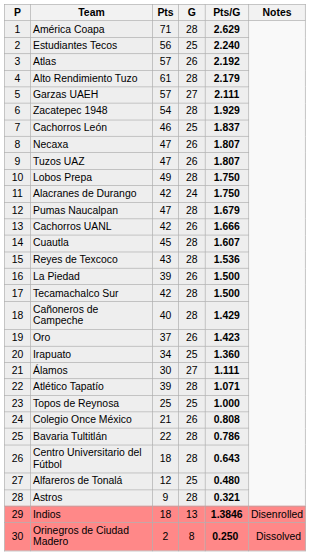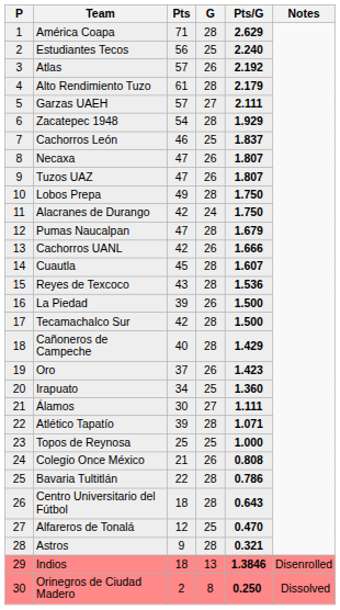 <table class="wikitable" style="text-align: center;">
 <tr>
 <th width=33>P</th>
 <th width=180>Team</th>
 <th width=33>Pts</th>
 <th width=33>G</th>
 <th width=60>Pts/G</th>
 <th width=60>Notes</th>
 </tr>
 <tr bgcolor=#EEEEEE>
 <td>1</td>
 <td align=left>América Coapa</td>
 <td>71</td>
 <td>28</td>
 <td><strong>2.629</strong></td>
 </tr>
 <tr bgcolor=#EEEEEE>
 <td>2</td>
 <td align=left>Estudiantes Tecos</td>
 <td>56</td>
 <td>25</td>
 <td><strong>2.240</strong></td>
 </tr>
 <tr bgcolor=#EEEEEE>
 <td>3</td>
 <td align=left>Atlas</td>
 <td>57</td>
 <td>26</td>
 <td><strong>2.192</strong></td>
 </tr>
 <tr bgcolor=#EEEEEE>
 <td>4</td>
 <td align=left>Alto Rendimiento Tuzo</td>
 <td>61</td>
 <td>28</td>
 <td><strong>2.179</strong></td>
 </tr>
 <tr bgcolor=#EEEEEE>
 <td>5</td>
 <td align=left>Garzas UAEH</td>
 <td>57</td>
 <td>27</td>
 <td><strong>2.111</strong></td>
 </tr>
 <tr bgcolor=#EEEEEE>
 <td>6</td>
 <td align=left>Zacatepec 1948</td>
 <td>54</td>
 <td>28</td>
 <td><strong>1.929</strong></td>
 </tr>
 <tr bgcolor=#EEEEEE>
 <td>7</td>
 <td align=left>Cachorros León</td>
 <td>46</td>
 <td>25</td>
 <td><strong>1.837</strong></td>
 </tr>
 <tr bgcolor=#EEEEEE>
 <td>8</td>
 <td align=left>Necaxa</td>
 <td>47</td>
 <td>26</td>
 <td><strong>1.807</strong></td>
 </tr>
 <tr bgcolor=#EEEEEE>
 <td>9</td>
 <td align=left>Tuzos UAZ</td>
 <td>47</td>
 <td>26</td>
 <td><strong>1.807</strong></td>
 </tr>
 <tr bgcolor=#EEEEEE>
 <td>10</td>
 <td align=left>Lobos Prepa</td>
 <td>49</td>
 <td>28</td>
 <td><strong>1.750</strong></td>
 </tr>
 <tr bgcolor=#EEEEEE>
 <td>11</td>
 <td align=left>Alacranes de Durango</td>
 <td>42</td>
 <td>24</td>
 <td><strong>1.750</strong></td>
 </tr>
 <tr bgcolor=#EEEEEE>
 <td>12</td>
 <td align=left>Pumas Naucalpan</td>
 <td>47</td>
 <td>28</td>
 <td><strong>1.679</strong></td>
 </tr>
 <tr bgcolor=#EEEEEE>
 <td>13</td>
 <td align=left>Cachorros UANL</td>
 <td>42</td>
 <td>26</td>
 <td><strong>1.666</strong></td>
 </tr>
 <tr bgcolor=#EEEEEE>
 <td>14</td>
 <td align=left>Cuautla</td>
 <td>45</td>
 <td>28</td>
 <td><strong>1.607</strong></td>
 </tr>
 <tr bgcolor=#EEEEEE>
 <td>15</td>
 <td align=left>Reyes de Texcoco</td>
 <td>43</td>
 <td>28</td>
 <td><strong>1.536</strong></td>
 </tr>
 <tr bgcolor=#EEEEEE>
 <td>16</td>
 <td align=left>La Piedad</td>
 <td>39</td>
 <td>26</td>
 <td><strong>1.500</strong></td>
 </tr>
 <tr bgcolor=#EEEEEE>
 <td>17</td>
 <td align=left>Tecamachalco Sur</td>
 <td>42</td>
 <td>28</td>
 <td><strong>1.500</strong></td>
 </tr>
 <tr bgcolor=#EEEEEE>
 <td>18</td>
 <td align=left>Cañoneros de Campeche</td>
 <td>40</td>
 <td>28</td>
 <td><strong>1.429</strong></td>
 </tr>
 <tr bgcolor=#EEEEEE>
 <td>19</td>
 <td align=left>Oro</td>
 <td>37</td>
 <td>26</td>
 <td><strong>1.423</strong></td>
 </tr>
 <tr bgcolor=#EEEEEE>
 <td>20</td>
 <td align=left>Irapuato</td>
 <td>34</td>
 <td>25</td>
 <td><strong>1.360</strong></td>
 </tr>
 <tr bgcolor=#EEEEEE>
 <td>21</td>
 <td align=left>Álamos</td>
 <td>30</td>
 <td>27</td>
 <td><strong>1.111</strong></td>
 </tr>
 <tr bgcolor=#EEEEEE>
 <td>22</td>
 <td align=left>Atlético Tapatío</td>
 <td>39</td>
 <td>28</td>
 <td><strong>1.071</strong></td>
 </tr>
 <tr bgcolor=#EEEEEE>
 <td>23</td>
 <td align=left>Topos de Reynosa</td>
 <td>25</td>
 <td>25</td>
 <td><strong>1.000</strong></td>
 </tr>
 <tr bgcolor=#EEEEEE>
 <td>24</td>
 <td align=left>Colegio Once México</td>
 <td>21</td>
 <td>26</td>
 <td><strong>0.808</strong></td>
 </tr>
 <tr bgcolor=#EEEEEE>
 <td>25</td>
 <td align=left>Bavaria Tultitlán</td>
 <td>22</td>
 <td>28</td>
 <td><strong>0.786</strong></td>
 </tr>
 <tr bgcolor=#EEEEEE>
 <td>26</td>
 <td align=left>Centro Universitario del Fútbol</td>
 <td>18</td>
 <td>28</td>
 <td><strong>0.643</strong></td>
 </tr>
 <tr bgcolor=#EEEEEE>
 <td>27</td>
 <td align=left>Alfareros de Tonalá</td>
 <td>12</td>
 <td>25</td>
-<td><strong>0.480</strong></td>
+<td><strong>0.470</strong></td>
 </tr>
 <tr bgcolor=#EEEEEE>
 <td>28</td>
 <td align=left>Astros</td>
 <td>9</td>
 <td>28</td>
 <td><strong>0.321</strong></td>
 </tr>
 <tr bgcolor=#FF8888>
 <td>29</td>
 <td align=left>Indios</td>
 <td>18</td>
 <td>13</td>
 <td><strong>1.3846</strong></td>
 <td>Disenrolled</td>
 </tr>
 <tr bgcolor=#FF8888>
 <td>30</td>
 <td align=left>Orinegros de Ciudad Madero</td>
 <td>2</td>
 <td>8</td>
 <td><strong>0.250</strong> </td>
 <td> Dissolved</td>
 </tr>
 </table>
